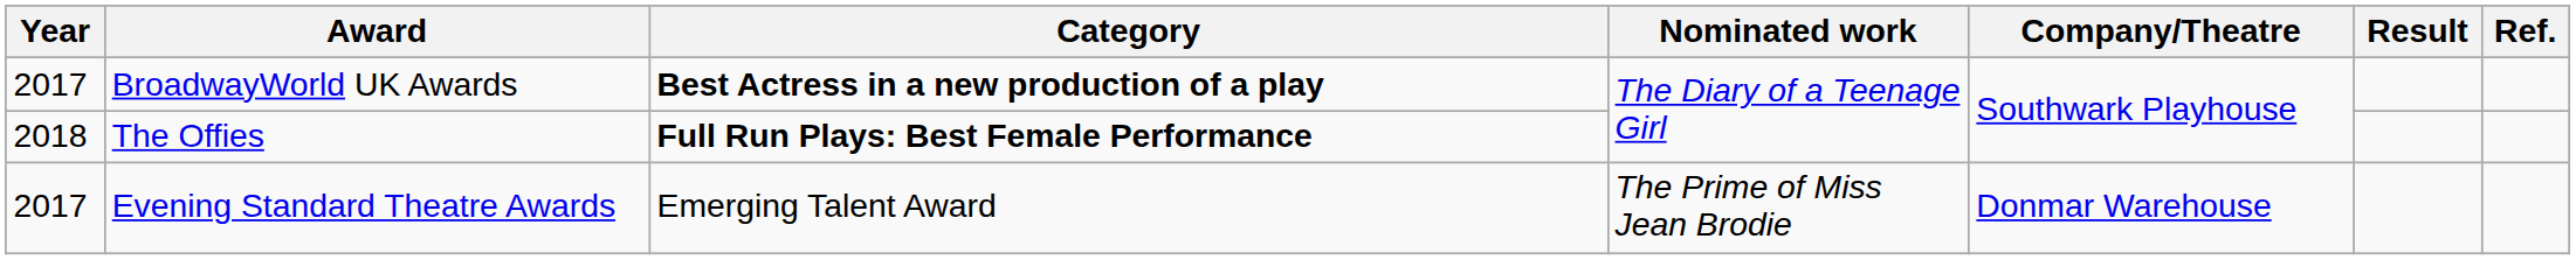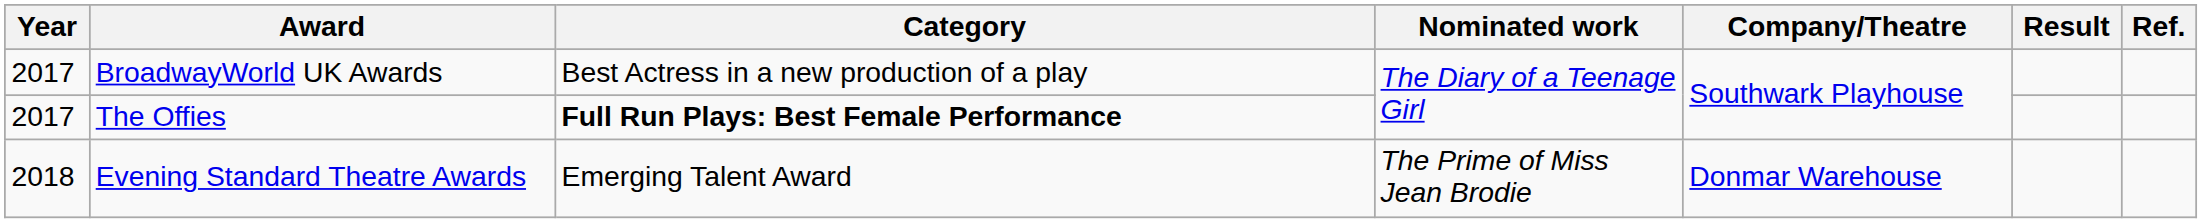 <table width="98%" class="wikitable">
 <tr>
 <th width="10">Year</th>
 <th width="230">Award</th>
 <th width="410">Category</th>
 <th width="150">Nominated work</th>
 <th width="160">Company/Theatre</th>
 <th width="30">Result</th>
 <th width="10">Ref.</th>
 </tr>
 <tr>
 <td>2017</td>
 <td><a href='#'>BroadwayWorld</a> UK Awards</td>
-<td><strong>Best Actress in a new production of a play</strong></td>
+<td>Best Actress in a new production of a play</td>
 <td rowspan="2"><em><a href='#'>The Diary of a Teenage Girl</a></em></td>
 <td rowspan="2"><a href='#'>Southwark Playhouse</a></td>
 <td></td>
 <td></td>
 </tr>
 <tr>
-<td>2018</td>
+<td>2017</td>
 <td><a href='#'>The Offies</a></td>
 <td><strong>Full Run Plays: Best Female Performance</strong></td>
 <td></td>
 <td></td>
 </tr>
 <tr>
-<td>2017</td>
+<td>2018</td>
 <td><a href='#'>Evening Standard Theatre Awards</a></td>
 <td>Emerging Talent Award</td>
 <td><em>The Prime of Miss Jean Brodie</em></td>
 <td><a href='#'>Donmar Warehouse</a></td>
 <td></td>
 <td></td>
 </tr>
 </table>
